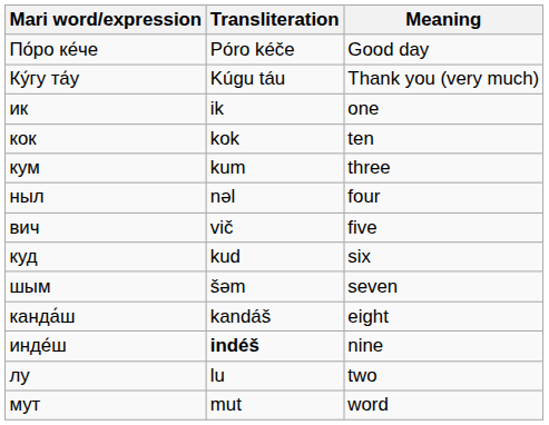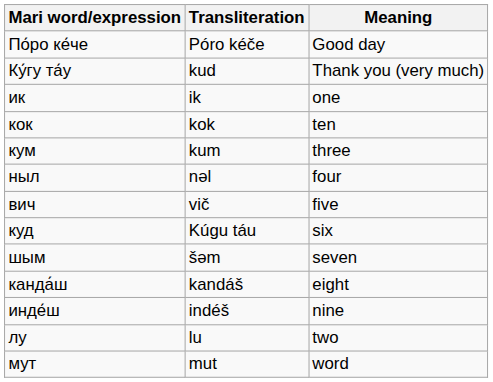 <table class="wikitable">
 <tr>
 <th>Mari word/expression</th>
 <th>Transliteration</th>
 <th>Meaning</th>
 </tr>
 <tr>
 <td>По́ро ке́че</td>
 <td>Póro kéče</td>
 <td>Good day</td>
 </tr>
 <tr>
 <td>Ку́гу та́у</td>
-<td>Kúgu táu</td>
+<td>kud</td>
 <td>Thank you (very much)</td>
 </tr>
 <tr>
 <td>ик</td>
 <td>ik</td>
 <td>one</td>
 </tr>
 <tr>
 <td>кок</td>
 <td>kok</td>
 <td>ten</td>
 </tr>
 <tr>
 <td>кум</td>
 <td>kum</td>
 <td>three</td>
 </tr>
 <tr>
 <td>ныл</td>
 <td>nəl</td>
 <td>four</td>
 </tr>
 <tr>
 <td>вич</td>
 <td>vič</td>
 <td>five</td>
 </tr>
 <tr>
 <td>куд</td>
-<td>kud</td>
+<td>Kúgu táu</td>
 <td>six</td>
 </tr>
 <tr>
 <td>шым</td>
 <td>šəm</td>
 <td>seven</td>
 </tr>
 <tr>
 <td>канда́ш</td>
 <td>kandáš</td>
 <td>eight</td>
 </tr>
 <tr>
 <td>инде́ш</td>
-<td><strong>indéš</strong></td>
+<td>indéš</td>
 <td>nine</td>
 </tr>
 <tr>
 <td>лу</td>
 <td>lu</td>
 <td>two</td>
 </tr>
 <tr>
 <td>мут</td>
 <td>mut</td>
 <td>word</td>
 </tr>
 </table>
